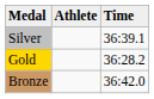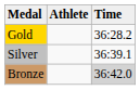 <table class="wikitable">
 <tr style="background:#efefef;">
 <td><strong>Medal</strong></td>
 <td><strong>Athlete</strong></td>
 <td><strong>Time</strong></td>
 </tr>
 <tr>
+<td style="background:gold;">Gold</td>
+<td></td>
+<td>36:28.2</td>
+</tr>
+<tr>
 <td style="background:silver;">Silver</td>
 <td></td>
 <td>36:39.1</td>
 </tr>
 <tr>
-<td style="background:gold;">Gold</td>
-<td></td>
-<td>36:28.2</td>
-</tr>
-<tr>
 <td style="background:#c96;">Bronze</td>
 <td></td>
-<td>36:42.0</td>
+<td style="background: lightgrey;">36:42.0</td>
 </tr>
 </table>
